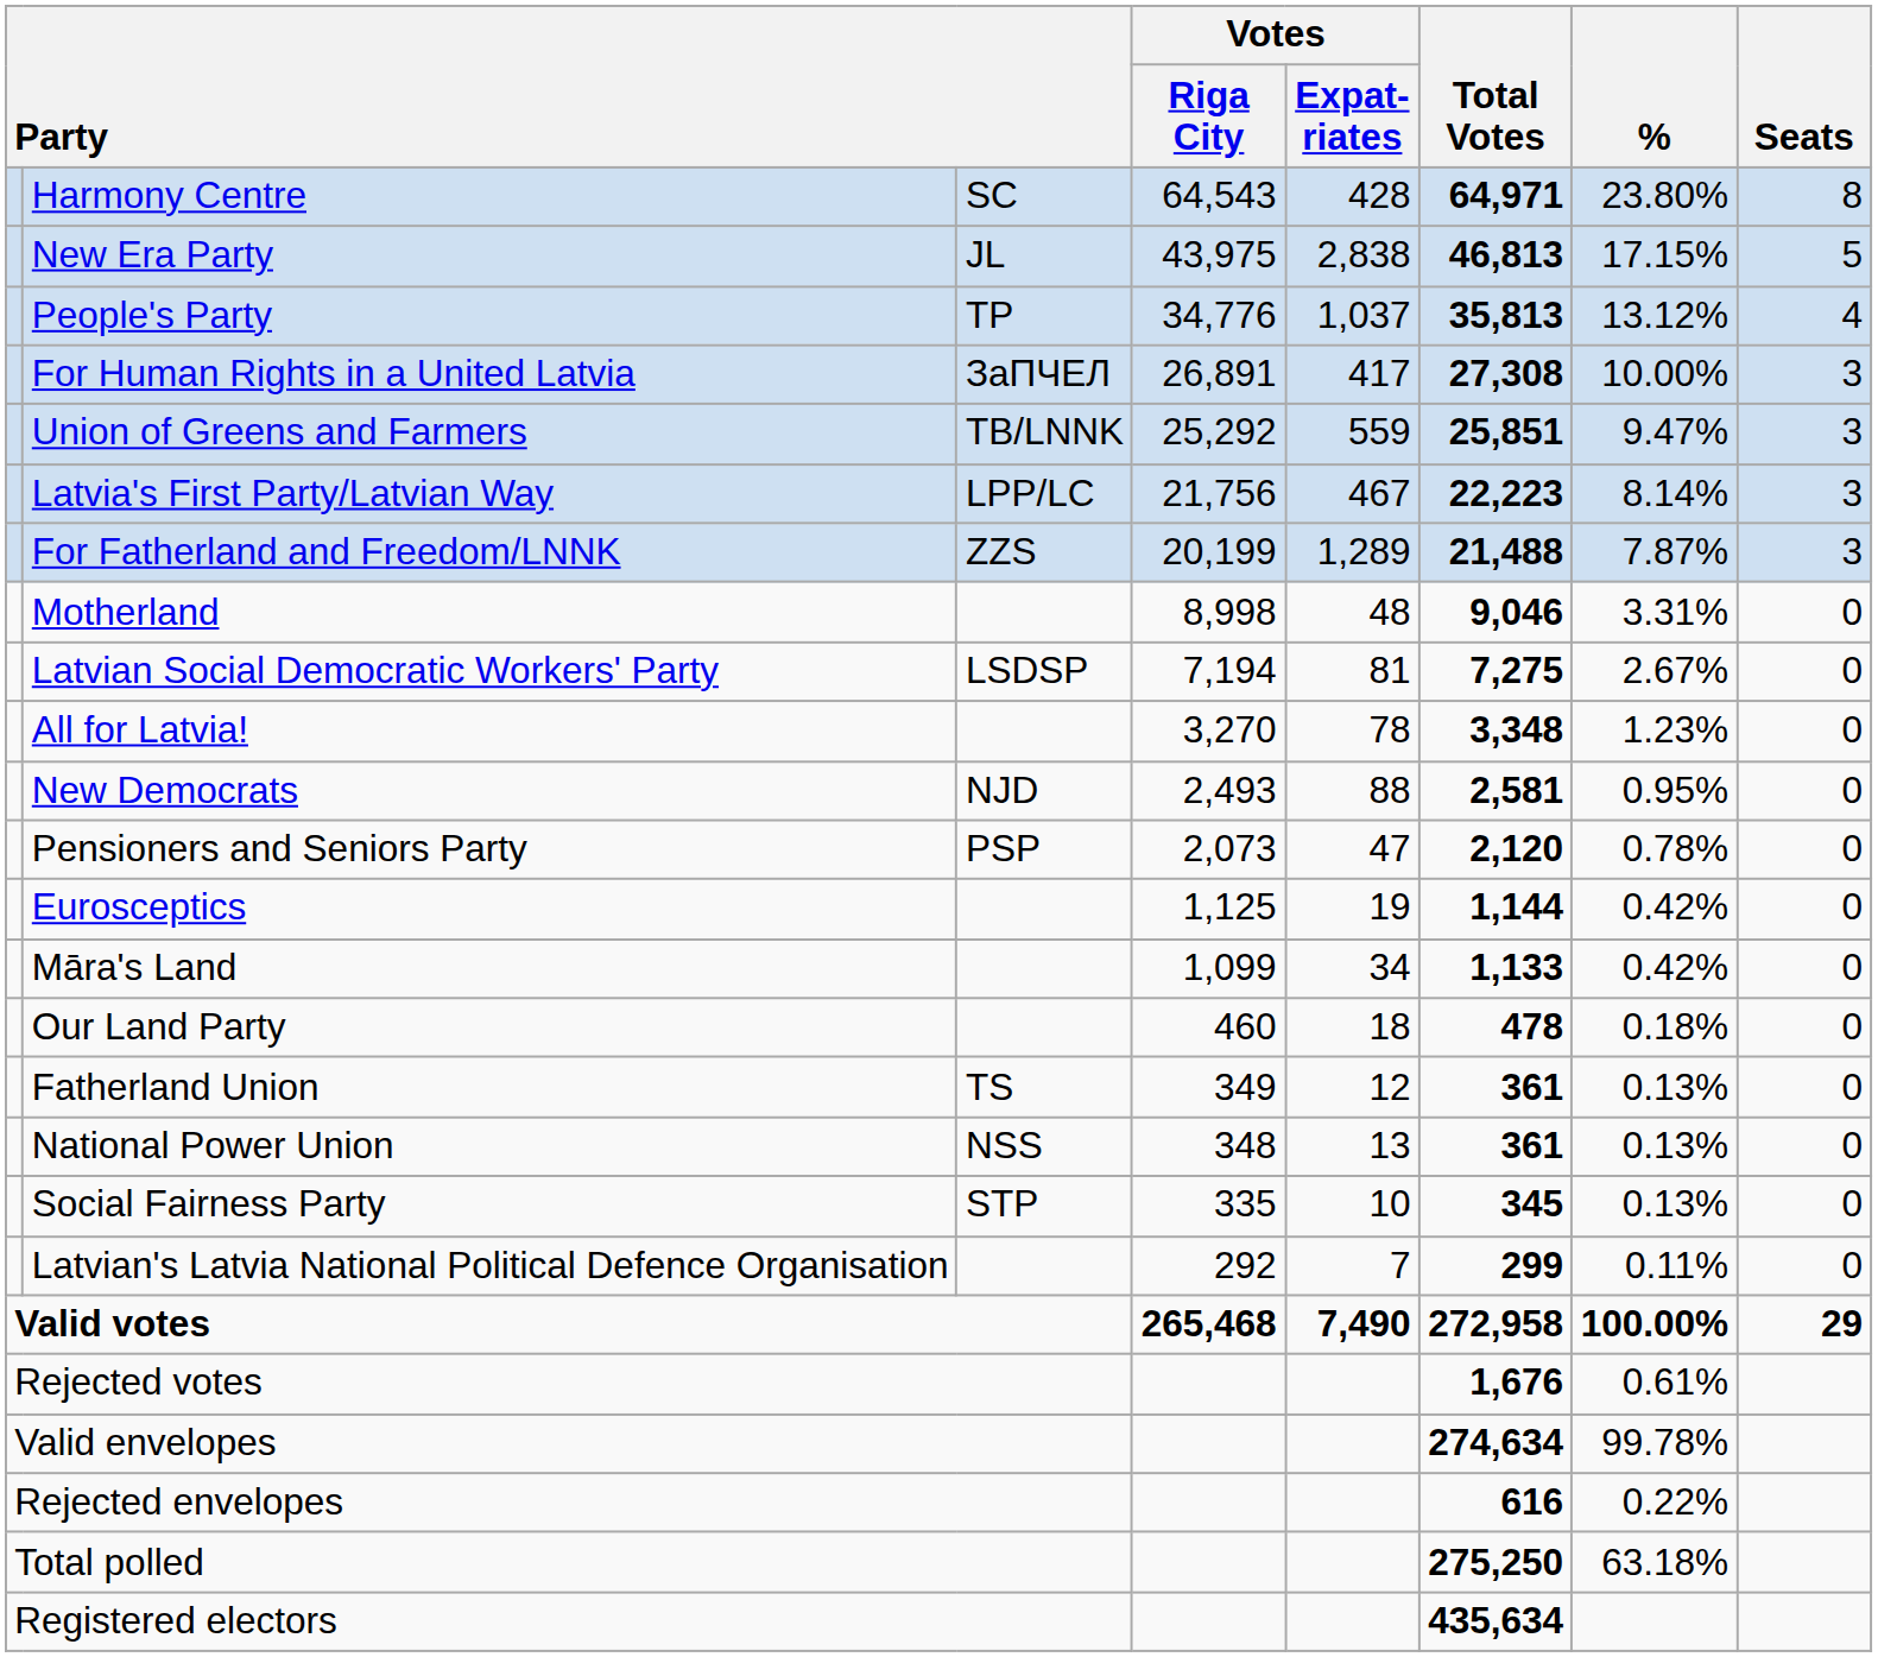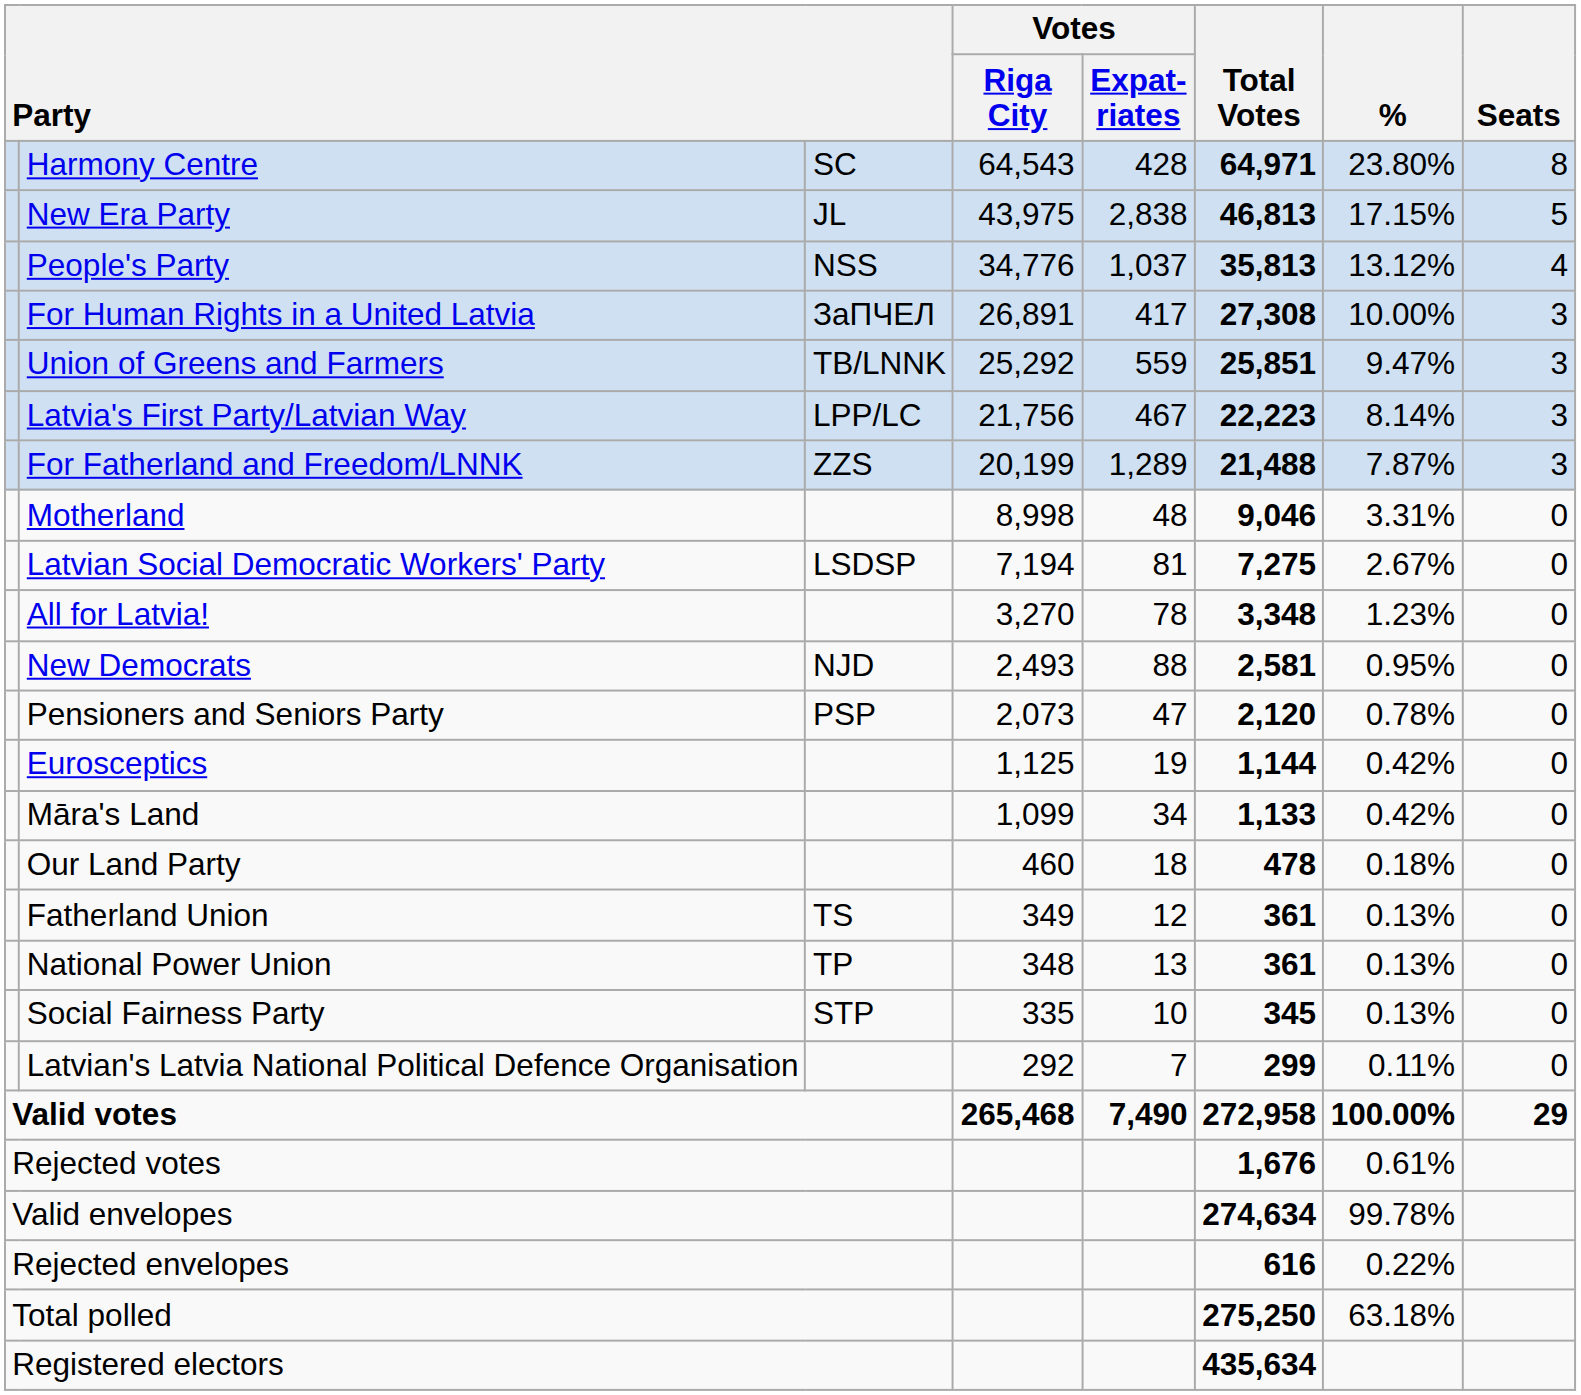 <table class="wikitable" border="1" style="text-align:right;">
 <tr>
 <th style="text-align:left;" valign=bottom rowspan=2 colspan=3>Party</th>
 <th colspan=2>Votes</th>
 <th align=center valign=bottom rowspan=2 width="50">Total Votes</th>
 <th align=center valign=bottom rowspan=2 width="50">%</th>
 <th align=center valign=bottom rowspan=2 width="50">Seats</th>
 </tr>
 <tr>
 <th align=center valign=bottom width="50"><a href='#'>Riga City</a></th>
 <th align=center valign=bottom width="50"><a href='#'>Expat- riates</a></th>
 </tr>
 <tr style="background:#CEE0F2;">
 <td></td>
 <td align=left><a href='#'>Harmony Centre</a></td>
 <td align=left>SC</td>
 <td>64,543</td>
 <td>428</td>
 <td><strong>64,971</strong></td>
 <td>23.80%</td>
 <td>8</td>
 </tr>
 <tr style="background:#CEE0F2;">
 <td></td>
 <td align=left><a href='#'>New Era Party</a></td>
 <td align=left>JL</td>
 <td>43,975</td>
 <td>2,838</td>
 <td><strong>46,813</strong></td>
 <td>17.15%</td>
 <td>5</td>
 </tr>
 <tr style="background:#CEE0F2;">
 <td></td>
 <td align=left><a href='#'>People's Party</a></td>
-<td align=left>TP</td>
+<td align=left>NSS</td>
 <td>34,776</td>
 <td>1,037</td>
 <td><strong>35,813</strong></td>
 <td>13.12%</td>
 <td>4</td>
 </tr>
 <tr style="background:#CEE0F2;">
 <td></td>
 <td align=left><a href='#'>For Human Rights in a United Latvia</a></td>
 <td align=left>ЗаПЧЕЛ</td>
 <td>26,891</td>
 <td>417</td>
 <td><strong>27,308</strong></td>
 <td>10.00%</td>
 <td>3</td>
 </tr>
 <tr style="background:#CEE0F2;">
 <td></td>
 <td align=left><a href='#'>Union of Greens and Farmers</a></td>
 <td align=left>TB/LNNK</td>
 <td>25,292</td>
 <td>559</td>
 <td><strong>25,851</strong></td>
 <td>9.47%</td>
 <td>3</td>
 </tr>
 <tr style="background:#CEE0F2;">
 <td></td>
 <td align=left><a href='#'>Latvia's First Party/Latvian Way</a></td>
 <td align=left>LPP/LC</td>
 <td>21,756</td>
 <td>467</td>
 <td><strong>22,223</strong></td>
 <td>8.14%</td>
 <td>3</td>
 </tr>
 <tr style="background:#CEE0F2;">
 <td></td>
 <td align=left><a href='#'>For Fatherland and Freedom/LNNK</a></td>
 <td align=left>ZZS</td>
 <td>20,199</td>
 <td>1,289</td>
 <td><strong>21,488</strong></td>
 <td>7.87%</td>
 <td>3</td>
 </tr>
 <tr>
 <td></td>
 <td align=left><a href='#'>Motherland</a></td>
 <td align=left></td>
 <td>8,998</td>
 <td>48</td>
 <td><strong>9,046</strong></td>
 <td>3.31%</td>
 <td>0</td>
 </tr>
 <tr>
 <td></td>
 <td align=left style="white-space: nowrap;"><a href='#'>Latvian Social Democratic Workers' Party</a></td>
 <td align=left>LSDSP</td>
 <td>7,194</td>
 <td>81</td>
 <td><strong>7,275</strong></td>
 <td>2.67%</td>
 <td>0</td>
 </tr>
 <tr>
 <td></td>
 <td align=left><a href='#'>All for Latvia!</a></td>
 <td align=left></td>
 <td>3,270</td>
 <td>78</td>
 <td><strong>3,348</strong></td>
 <td>1.23%</td>
 <td>0</td>
 </tr>
 <tr>
 <td></td>
 <td align=left><a href='#'>New Democrats</a></td>
 <td align=left>NJD</td>
 <td>2,493</td>
 <td>88</td>
 <td><strong>2,581</strong></td>
 <td>0.95%</td>
 <td>0</td>
 </tr>
 <tr>
 <td></td>
 <td align=left>Pensioners and Seniors Party</td>
 <td align=left>PSP</td>
 <td>2,073</td>
 <td>47</td>
 <td><strong>2,120</strong></td>
 <td>0.78%</td>
 <td>0</td>
 </tr>
 <tr>
 <td></td>
 <td align=left><a href='#'>Eurosceptics</a></td>
 <td align=left></td>
 <td>1,125</td>
 <td>19</td>
 <td><strong>1,144</strong></td>
 <td>0.42%</td>
 <td>0</td>
 </tr>
 <tr>
 <td></td>
 <td align=left>Māra's Land</td>
 <td align=left></td>
 <td>1,099</td>
 <td>34</td>
 <td><strong>1,133</strong></td>
 <td>0.42%</td>
 <td>0</td>
 </tr>
 <tr>
 <td></td>
 <td align=left>Our Land Party</td>
 <td align=left></td>
 <td>460</td>
 <td>18</td>
 <td><strong>478</strong></td>
 <td>0.18%</td>
 <td>0</td>
 </tr>
 <tr>
 <td></td>
 <td align=left>Fatherland Union</td>
 <td align=left>TS</td>
 <td>349</td>
 <td>12</td>
 <td><strong>361</strong></td>
 <td>0.13%</td>
 <td>0</td>
 </tr>
 <tr>
 <td></td>
 <td align=left>National Power Union</td>
-<td align=left>NSS</td>
+<td align=left>TP</td>
 <td>348</td>
 <td>13</td>
 <td><strong>361</strong></td>
 <td>0.13%</td>
 <td>0</td>
 </tr>
 <tr>
 <td></td>
 <td align=left>Social Fairness Party</td>
 <td align=left>STP</td>
 <td>335</td>
 <td>10</td>
 <td><strong>345</strong></td>
 <td>0.13%</td>
 <td>0</td>
 </tr>
 <tr>
 <td></td>
 <td align=left>Latvian's Latvia National Political Defence Organisation</td>
 <td align=left></td>
 <td>292</td>
 <td>7</td>
 <td><strong>299</strong></td>
 <td>0.11%</td>
 <td>0</td>
 </tr>
 <tr style="font-weight:bold">
 <td align=left colspan=3>Valid votes</td>
 <td>265,468</td>
 <td>7,490</td>
 <td>272,958</td>
 <td>100.00%</td>
 <td>29</td>
 </tr>
 <tr>
 <td align=left colspan=3>Rejected votes</td>
 <td></td>
 <td></td>
 <td><strong>1,676</strong></td>
 <td>0.61%</td>
 <td></td>
 </tr>
 <tr>
 <td align=left colspan=3>Valid envelopes</td>
 <td></td>
 <td></td>
 <td><strong>274,634</strong></td>
 <td>99.78%</td>
 <td></td>
 </tr>
 <tr>
 <td align=left colspan=3>Rejected envelopes</td>
 <td></td>
 <td></td>
 <td><strong>616</strong></td>
 <td>0.22%</td>
 <td></td>
 </tr>
 <tr>
 <td align=left colspan=3>Total polled</td>
 <td></td>
 <td></td>
 <td><strong>275,250</strong></td>
 <td>63.18%</td>
 <td></td>
 </tr>
 <tr>
 <td align=left colspan=3>Registered electors</td>
 <td></td>
 <td></td>
 <td><strong>435,634</strong></td>
 <td></td>
 <td></td>
 </tr>
 </table>
